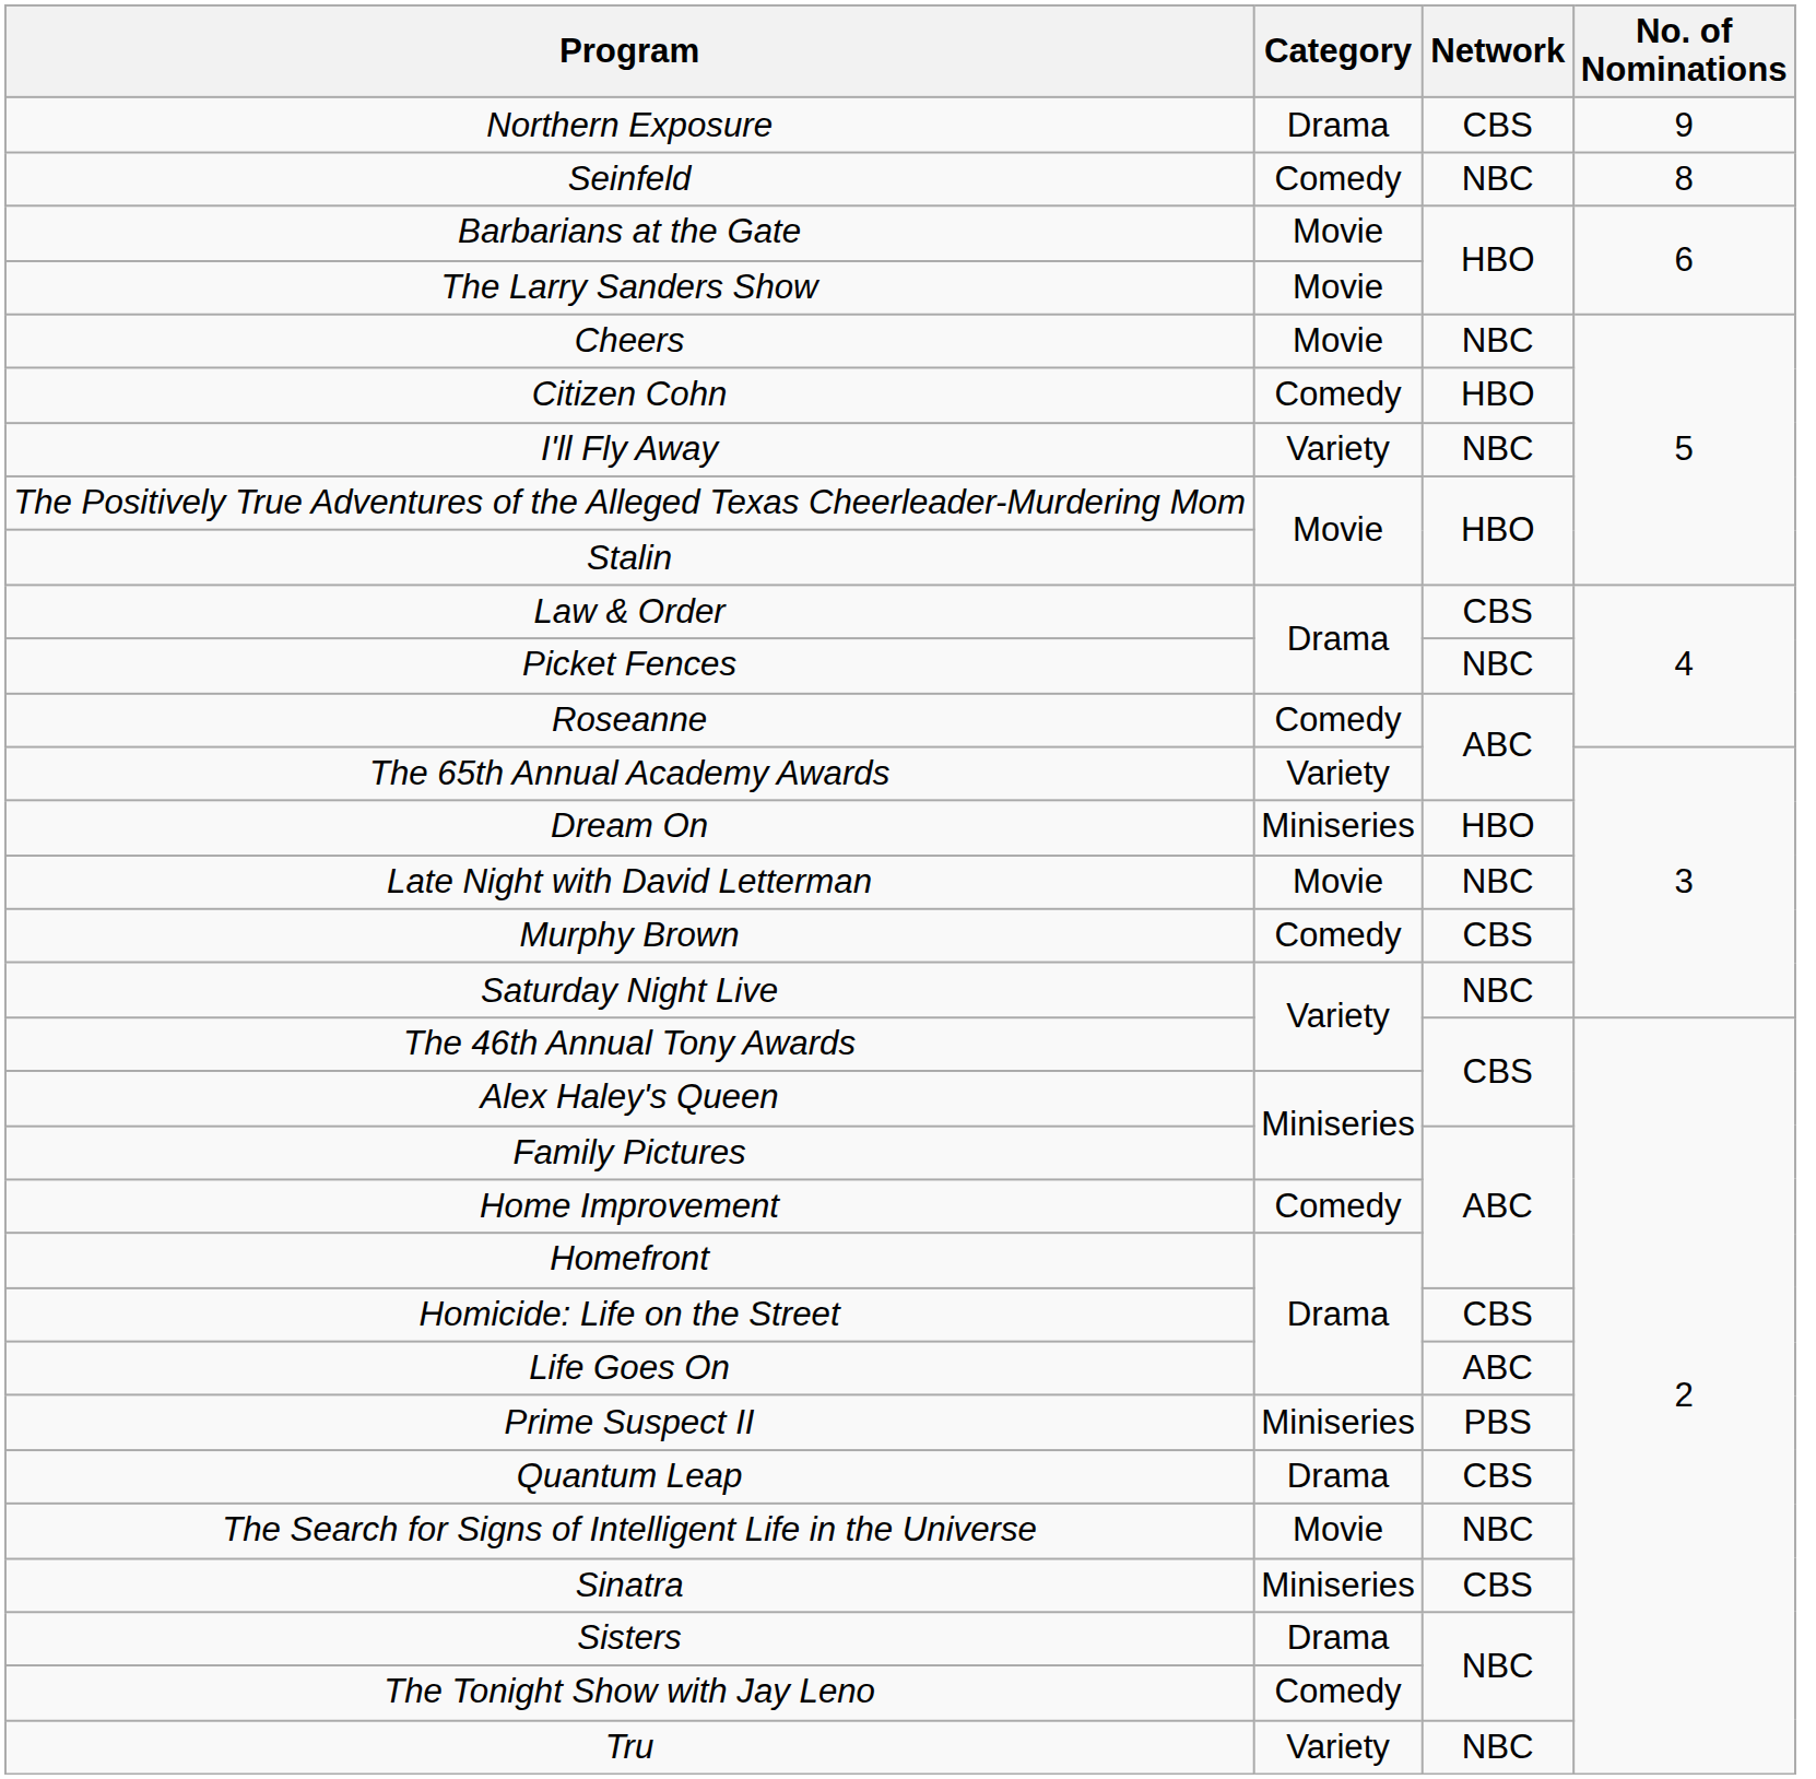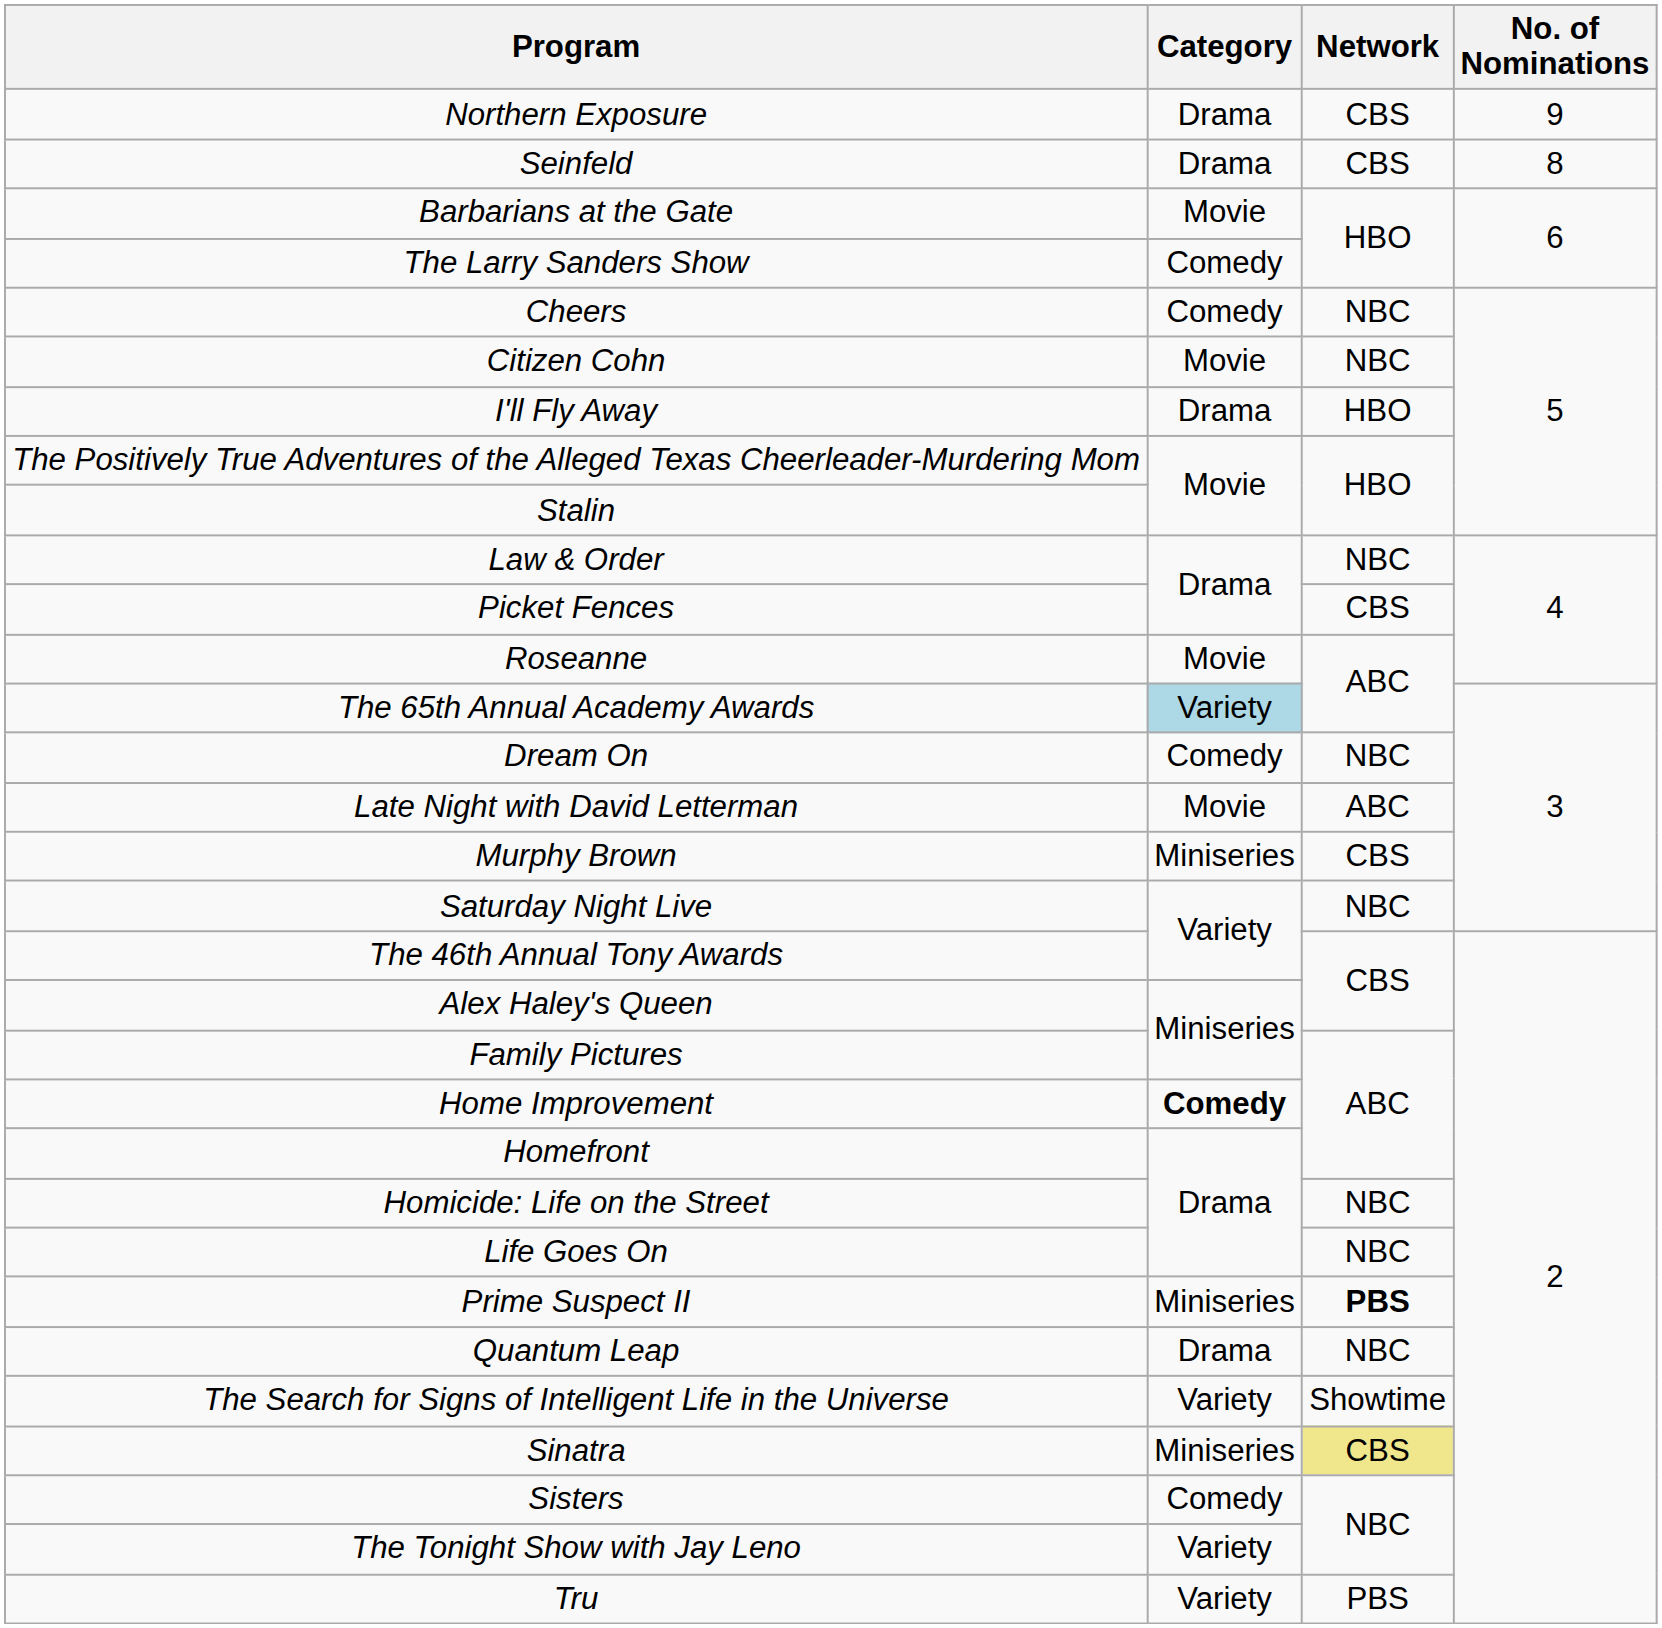 <table class="wikitable">
 <tr>
 <th>Program</th>
 <th>Category</th>
 <th>Network</th>
 <th>No. of<br>Nominations</th>
 </tr>
 <tr style="text-align:center">
 <td><em>Northern Exposure</em></td>
 <td>Drama</td>
 <td>CBS</td>
 <td>9</td>
 </tr>
 <tr style="text-align:center">
 <td><em>Seinfeld</em></td>
-<td>Comedy</td>
-<td>NBC</td>
+<td>Drama</td>
+<td>CBS</td>
 <td>8</td>
 </tr>
 <tr style="text-align:center">
 <td><em>Barbarians at the Gate</em></td>
 <td>Movie</td>
 <td rowspan="2">HBO</td>
 <td rowspan="2">6</td>
 </tr>
 <tr style="text-align:center">
 <td><em>The Larry Sanders Show</em></td>
-<td>Movie</td>
+<td>Comedy</td>
 </tr>
 <tr style="text-align:center">
 <td><em>Cheers</em></td>
-<td>Movie</td>
+<td>Comedy</td>
 <td>NBC</td>
 <td rowspan="5">5</td>
 </tr>
 <tr style="text-align:center">
 <td><em>Citizen Cohn</em></td>
-<td>Comedy</td>
-<td>HBO</td>
+<td>Movie</td>
+<td>NBC</td>
 </tr>
 <tr style="text-align:center">
 <td><em>I'll Fly Away</em></td>
-<td>Variety</td>
-<td>NBC</td>
+<td>Drama</td>
+<td>HBO</td>
 </tr>
 <tr style="text-align:center">
 <td><em>The Positively True Adventures of the Alleged Texas Cheerleader-Murdering Mom</em></td>
 <td rowspan="2">Movie</td>
 <td rowspan="2">HBO</td>
 </tr>
 <tr style="text-align:center">
 <td><em>Stalin</em></td>
 </tr>
 <tr style="text-align:center">
 <td><em>Law & Order</em></td>
 <td rowspan="2">Drama</td>
-<td>CBS</td>
+<td>NBC</td>
 <td rowspan="3">4</td>
 </tr>
 <tr style="text-align:center">
 <td><em>Picket Fences</em></td>
-<td>NBC</td>
+<td>CBS</td>
 </tr>
 <tr style="text-align:center">
 <td><em>Roseanne</em></td>
-<td>Comedy</td>
+<td>Movie</td>
 <td rowspan="2">ABC</td>
 </tr>
 <tr style="text-align:center">
 <td><em>The 65th Annual Academy Awards</em></td>
-<td>Variety</td>
+<td style="background: lightblue;">Variety</td>
 <td rowspan="5">3</td>
 </tr>
 <tr style="text-align:center">
 <td><em>Dream On</em></td>
-<td>Miniseries</td>
-<td>HBO</td>
+<td>Comedy</td>
+<td>NBC</td>
 </tr>
 <tr style="text-align:center">
 <td><em>Late Night with David Letterman</em></td>
 <td>Movie</td>
-<td>NBC</td>
+<td>ABC</td>
 </tr>
 <tr style="text-align:center">
 <td><em>Murphy Brown</em></td>
-<td>Comedy</td>
+<td>Miniseries</td>
 <td>CBS</td>
 </tr>
 <tr style="text-align:center">
 <td><em>Saturday Night Live</em></td>
 <td rowspan="2">Variety</td>
 <td>NBC</td>
 </tr>
 <tr style="text-align:center">
 <td><em>The 46th Annual Tony Awards</em></td>
 <td rowspan="2">CBS</td>
 <td rowspan="14">2</td>
 </tr>
 <tr style="text-align:center">
 <td><em>Alex Haley's Queen</em></td>
 <td rowspan="2">Miniseries</td>
 </tr>
 <tr style="text-align:center">
 <td><em>Family Pictures</em></td>
 <td rowspan="3">ABC</td>
 </tr>
 <tr style="text-align:center">
 <td><em>Home Improvement</em></td>
-<td>Comedy</td>
+<td><strong>Comedy</strong></td>
 </tr>
 <tr style="text-align:center">
 <td><em>Homefront</em></td>
 <td rowspan="3">Drama</td>
 </tr>
 <tr style="text-align:center">
 <td><em>Homicide: Life on the Street</em></td>
-<td>CBS</td>
+<td>NBC</td>
 </tr>
 <tr style="text-align:center">
 <td><em>Life Goes On</em></td>
-<td>ABC</td>
+<td>NBC</td>
 </tr>
 <tr style="text-align:center">
 <td><em>Prime Suspect II</em></td>
 <td>Miniseries</td>
-<td>PBS</td>
+<td><strong>PBS</strong></td>
 </tr>
 <tr style="text-align:center">
 <td><em>Quantum Leap</em></td>
 <td>Drama</td>
-<td>CBS</td>
+<td>NBC</td>
 </tr>
 <tr style="text-align:center">
 <td><em>The Search for Signs of Intelligent Life in the Universe</em></td>
-<td>Movie</td>
-<td>NBC</td>
+<td>Variety</td>
+<td>Showtime</td>
 </tr>
 <tr style="text-align:center">
 <td><em>Sinatra</em></td>
 <td>Miniseries</td>
-<td>CBS</td>
+<td style="background: khaki;">CBS</td>
 </tr>
 <tr style="text-align:center">
 <td><em>Sisters</em></td>
-<td>Drama</td>
+<td>Comedy</td>
 <td rowspan="2">NBC</td>
 </tr>
 <tr style="text-align:center">
 <td><em>The Tonight Show with Jay Leno</em></td>
-<td>Comedy</td>
+<td>Variety</td>
 </tr>
 <tr style="text-align:center">
 <td><em>Tru</em></td>
 <td>Variety</td>
-<td>NBC</td>
+<td>PBS</td>
 </tr>
 </table>
